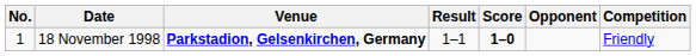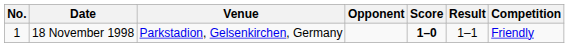 <table class="wikitable sortable">
 <tr>
 <th scope="col">No.</th>
 <th scope="col">Date</th>
 <th scope="col">Venue</th>
+<th scope="col">Opponent</th>
+<th scope="col">Score</th>
 <th scope="col">Result</th>
-<th scope="col">Score</th>
-<th scope="col">Opponent</th>
 <th scope="col">Competition</th>
 </tr>
 <tr>
 <td style="text-align:center">1</td>
 <td>18 November 1998</td>
-<td><strong><a href='#'>Parkstadion</a>, <a href='#'>Gelsenkirchen</a>, Germany</strong></td>
+<td><a href='#'>Parkstadion</a>, <a href='#'>Gelsenkirchen</a>, Germany</td>
+<td></td>
+<td style="text-align:center"><strong>1–0</strong></td>
 <td style="text-align:center">1–1</td>
-<td style="text-align:center"><strong>1–0</strong></td>
-<td></td>
 <td><a href='#'>Friendly</a></td>
 </tr>
 </table>
